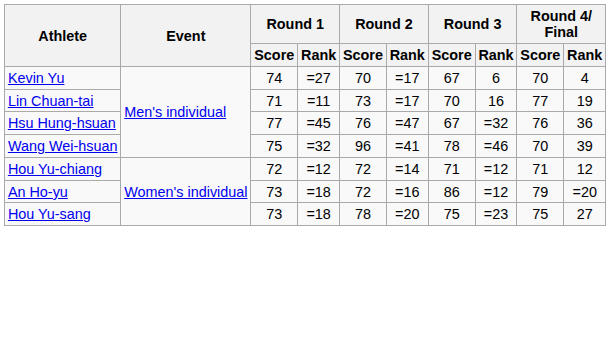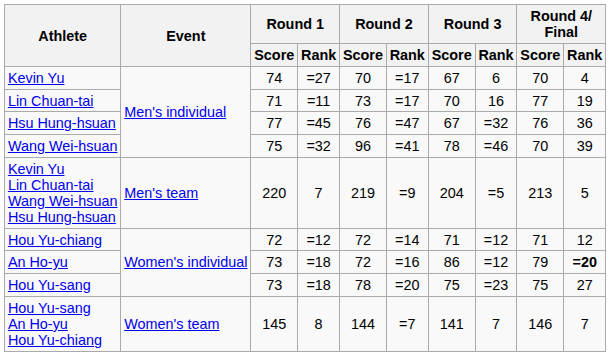 <table class="wikitable" style="font-size:90%; text-align:center">
 <tr>
 <th rowspan="2">Athlete</th>
 <th rowspan="2">Event</th>
 <th colspan="2">Round 1</th>
 <th colspan="2">Round 2</th>
 <th colspan="2">Round 3</th>
 <th colspan="2">Round 4/<br>Final</th>
 </tr>
 <tr>
 <th>Score</th>
 <th>Rank</th>
 <th>Score</th>
 <th>Rank</th>
 <th>Score</th>
 <th>Rank</th>
 <th>Score</th>
 <th>Rank</th>
 </tr>
 <tr>
 <td align="left"><a href='#'>Kevin Yu</a></td>
 <td align="left" rowspan="4"><a href='#'>Men's individual</a></td>
 <td>74</td>
 <td>=27</td>
 <td>70</td>
 <td>=17</td>
 <td>67</td>
 <td>6</td>
 <td>70</td>
 <td>4</td>
 </tr>
 <tr>
 <td align="left"><a href='#'>Lin Chuan-tai</a></td>
 <td>71</td>
 <td>=11</td>
 <td>73</td>
 <td>=17</td>
 <td>70</td>
 <td>16</td>
 <td>77</td>
 <td>19</td>
 </tr>
 <tr>
 <td align="left"><a href='#'>Hsu Hung-hsuan</a></td>
 <td>77</td>
 <td>=45</td>
 <td>76</td>
 <td>=47</td>
 <td>67</td>
 <td>=32</td>
 <td>76</td>
 <td>36</td>
 </tr>
 <tr>
 <td align="left"><a href='#'>Wang Wei-hsuan</a></td>
 <td>75</td>
 <td>=32</td>
 <td>96</td>
 <td>=41</td>
 <td>78</td>
 <td>=46</td>
 <td>70</td>
 <td>39</td>
 </tr>
 <tr>
+<td align="left"><a href='#'>Kevin Yu</a><br><a href='#'>Lin Chuan-tai</a><br><a href='#'>Wang Wei-hsuan</a><br><a href='#'>Hsu Hung-hsuan</a></td>
+<td align="left"><a href='#'>Men's team</a></td>
+<td>220</td>
+<td>7</td>
+<td>219</td>
+<td>=9</td>
+<td>204</td>
+<td>=5</td>
+<td>213</td>
+<td>5</td>
+</tr>
+<tr>
 <td align="left"><a href='#'>Hou Yu-chiang</a></td>
 <td align="left" rowspan="3"><a href='#'>Women's individual</a></td>
 <td>72</td>
 <td>=12</td>
 <td>72</td>
 <td>=14</td>
 <td>71</td>
 <td>=12</td>
 <td>71</td>
 <td>12</td>
 </tr>
 <tr>
 <td align="left"><a href='#'>An Ho-yu</a></td>
 <td>73</td>
 <td>=18</td>
 <td>72</td>
 <td>=16</td>
 <td>86</td>
 <td>=12</td>
 <td>79</td>
-<td>=20</td>
+<td><strong>=20</strong></td>
 </tr>
 <tr>
 <td align="left"><a href='#'>Hou Yu-sang</a></td>
 <td>73</td>
 <td>=18</td>
 <td>78</td>
 <td>=20</td>
 <td>75</td>
 <td>=23</td>
 <td>75</td>
 <td>27</td>
 </tr>
+<tr>
+<td align="left"><a href='#'>Hou Yu-sang</a><br><a href='#'>An Ho-yu</a><br><a href='#'>Hou Yu-chiang</a></td>
+<td align="left"><a href='#'>Women's team</a></td>
+<td>145</td>
+<td>8</td>
+<td>144</td>
+<td>=7</td>
+<td>141</td>
+<td>7</td>
+<td>146</td>
+<td>7</td>
+</tr>
 </table>
